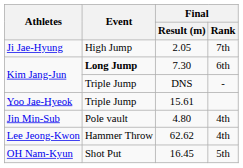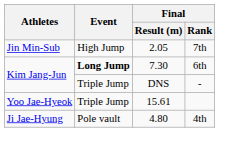 <table class=wikitable style="font-size:90%">
 <tr>
 <th rowspan="2">Athletes</th>
 <th rowspan="2">Event</th>
 <th colspan="2">Final</th>
 </tr>
 <tr>
 <th>Result (m)</th>
 <th>Rank</th>
 </tr>
 <tr>
-<td><a href='#'>Ji Jae-Hyung</a></td>
+<td><a href='#'>Jin Min-Sub</a></td>
 <td>High Jump</td>
 <td align=center>2.05</td>
 <td align=center>7th</td>
 </tr>
 <tr>
 <td rowspan=2><a href='#'>Kim Jang-Jun</a></td>
 <td><strong>Long Jump</strong></td>
 <td align=center>7.30</td>
 <td align=center>6th</td>
 </tr>
 <tr>
 <td>Triple Jump</td>
 <td align=center>DNS</td>
 <td align=center>-</td>
 </tr>
 <tr>
 <td><a href='#'>Yoo Jae-Hyeok</a></td>
 <td>Triple Jump</td>
 <td align=center>15.61</td>
 <td align=center></td>
 </tr>
 <tr>
-<td><a href='#'>Jin Min-Sub</a></td>
+<td><a href='#'>Ji Jae-Hyung</a></td>
 <td>Pole vault</td>
 <td align=center>4.80</td>
 <td align=center>4th</td>
 </tr>
-<tr>
-<td><a href='#'>Lee Jeong-Kwon</a></td>
-<td>Hammer Throw</td>
-<td align=center>62.62</td>
-<td align=center>4th</td>
-</tr>
-<tr>
-<td><a href='#'>OH Nam-Kyun</a></td>
-<td>Shot Put</td>
-<td align=center>16.45</td>
-<td align=center>5th</td>
-</tr>
 </table>
